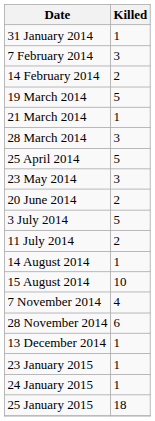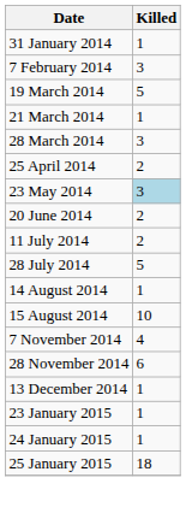 <table class="wikitable">
 <tr>
 <th>Date</th>
 <th>Killed</th>
 </tr>
 <tr>
 <td>31 January 2014</td>
 <td>1</td>
 </tr>
 <tr>
 <td>7 February 2014</td>
 <td>3</td>
-</tr>
-<tr>
-<td>14 February 2014</td>
-<td>2</td>
 </tr>
 <tr>
 <td>19 March 2014</td>
 <td>5</td>
 </tr>
 <tr>
 <td>21 March 2014</td>
 <td>1</td>
 </tr>
 <tr>
 <td>28 March 2014</td>
 <td>3</td>
 </tr>
 <tr>
 <td>25 April 2014</td>
-<td>5</td>
+<td>2</td>
 </tr>
 <tr>
 <td>23 May 2014</td>
-<td>3</td>
+<td style="background: lightblue;">3</td>
 </tr>
 <tr>
 <td>20 June 2014</td>
 <td>2</td>
 </tr>
 <tr>
-<td>3 July 2014</td>
-<td>5</td>
+<td>11 July 2014</td>
+<td>2</td>
 </tr>
 <tr>
-<td>11 July 2014</td>
-<td>2</td>
+<td>28 July 2014</td>
+<td>5</td>
 </tr>
 <tr>
 <td>14 August 2014</td>
 <td>1</td>
 </tr>
 <tr>
 <td>15 August 2014</td>
 <td>10</td>
 </tr>
 <tr>
 <td>7 November 2014</td>
 <td>4</td>
 </tr>
 <tr>
 <td>28 November 2014</td>
 <td>6</td>
 </tr>
 <tr>
 <td>13 December 2014</td>
 <td>1</td>
 </tr>
 <tr>
 <td>23 January 2015</td>
 <td>1</td>
 </tr>
 <tr>
 <td>24 January 2015</td>
 <td>1</td>
 </tr>
 <tr>
 <td>25 January 2015</td>
 <td>18</td>
 </tr>
 <tr>
 </tr>
 </table>
